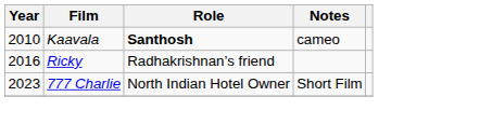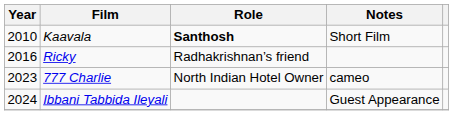 <table class="wikitable sortable">
 <tr>
 <th>Year</th>
 <th>Film</th>
 <th>Role</th>
 <th>Notes</th>
 <th></th>
 </tr>
 <tr>
 <td>2010</td>
 <td><em>Kaavala</em></td>
 <td><strong>Santhosh</strong></td>
-<td>cameo</td>
+<td>Short Film</td>
 <td></td>
 </tr>
 <tr>
 <td>2016</td>
 <td><em><a href='#'>Ricky</a></em></td>
 <td>Radhakrishnan’s friend</td>
 <td></td>
 <td></td>
 </tr>
 <tr>
 <td>2023</td>
 <td><em><a href='#'>777 Charlie</a></em></td>
 <td>North Indian Hotel Owner</td>
-<td>Short Film</td>
+<td>cameo</td>
+<td></td>
+</tr>
+<tr>
+<td>2024</td>
+<td><em><a href='#'>Ibbani Tabbida Ileyali</a></em></td>
+<td></td>
+<td>Guest Appearance</td>
 <td></td>
 </tr>
 <tr>
 </tr>
 </table>
